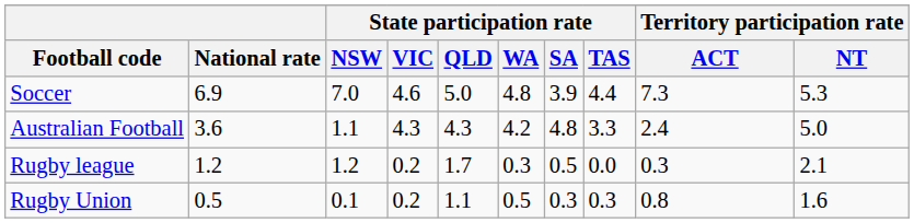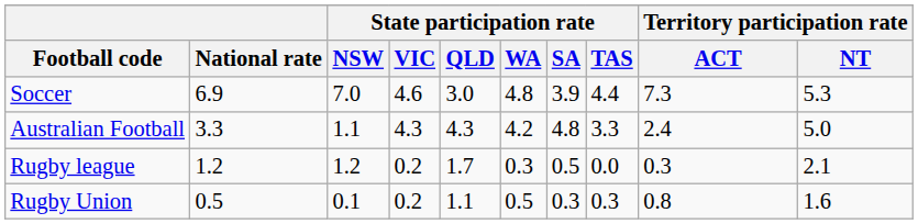 <table class="sortable wikitable">
 <tr>
 </tr>
 <tr>
 <th colspan="2"></th>
 <th colspan="6">State participation rate</th>
 <th colspan="2">Territory participation rate</th>
 </tr>
 <tr>
 <th>Football code</th>
 <th>National rate</th>
 <th> <a href='#'>NSW</a></th>
 <th> <a href='#'>VIC</a></th>
 <th> <a href='#'>QLD</a></th>
 <th> <a href='#'>WA</a></th>
 <th> <a href='#'>SA</a></th>
 <th> <a href='#'>TAS</a></th>
 <th> <a href='#'>ACT</a></th>
 <th> <a href='#'>NT</a></th>
 </tr>
 <tr>
 <td><a href='#'>Soccer</a></td>
 <td>6.9</td>
 <td>7.0</td>
 <td>4.6</td>
-<td>5.0</td>
+<td>3.0</td>
 <td>4.8</td>
 <td>3.9</td>
 <td>4.4</td>
 <td>7.3</td>
 <td>5.3</td>
 </tr>
 <tr>
 <td><a href='#'>Australian Football</a></td>
-<td>3.6</td>
+<td>3.3</td>
 <td>1.1</td>
 <td>4.3</td>
 <td>4.3</td>
 <td>4.2</td>
 <td>4.8</td>
 <td>3.3</td>
 <td>2.4</td>
 <td>5.0</td>
 </tr>
 <tr>
 <td><a href='#'>Rugby league</a></td>
 <td>1.2</td>
 <td>1.2</td>
 <td>0.2</td>
 <td>1.7</td>
 <td>0.3</td>
 <td>0.5</td>
 <td>0.0</td>
 <td>0.3</td>
 <td>2.1</td>
 </tr>
 <tr>
 <td><a href='#'>Rugby Union</a></td>
 <td>0.5</td>
 <td>0.1</td>
 <td>0.2</td>
 <td>1.1</td>
 <td>0.5</td>
 <td>0.3</td>
 <td>0.3</td>
 <td>0.8</td>
 <td>1.6</td>
 </tr>
 </table>
